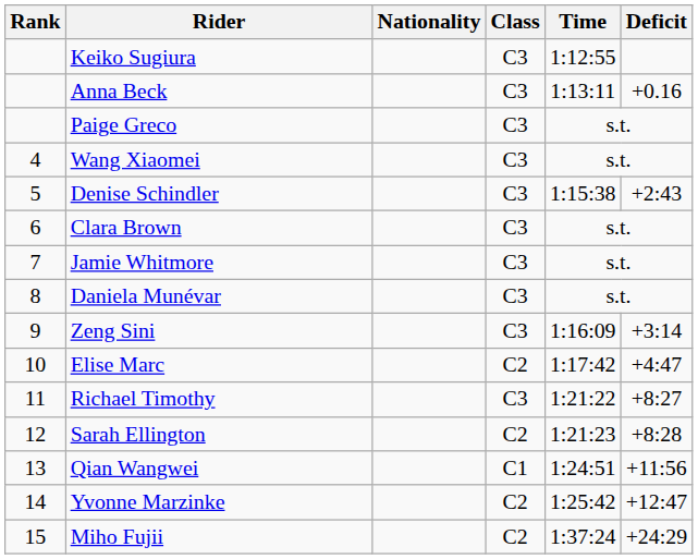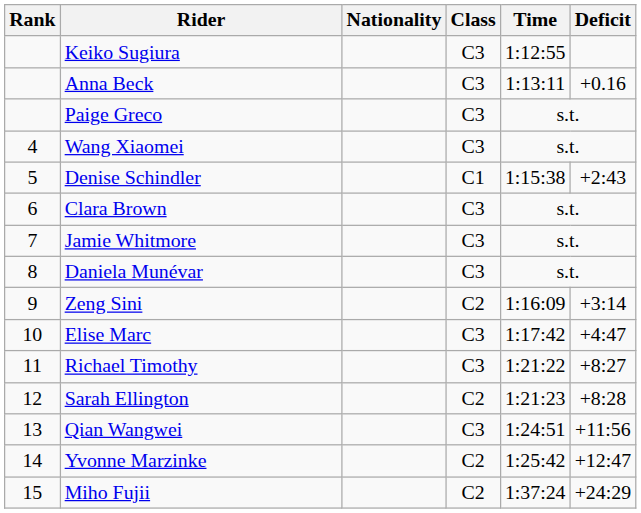 <table class="wikitable sortable" style="text-align:center">
 <tr>
 <th width=20>Rank</th>
 <th width=220>Rider</th>
 <th>Nationality</th>
 <th>Class</th>
 <th>Time</th>
 <th>Deficit</th>
 </tr>
 <tr>
 <td></td>
 <td align=left><a href='#'>Keiko Sugiura</a></td>
 <td align=left></td>
 <td>C3</td>
 <td>1:12:55</td>
 <td></td>
 </tr>
 <tr>
 <td></td>
 <td align=left><a href='#'>Anna Beck</a></td>
 <td align=left></td>
 <td>C3</td>
 <td>1:13:11</td>
 <td>+0.16</td>
 </tr>
 <tr>
 <td></td>
 <td align=left><a href='#'>Paige Greco</a></td>
 <td align=left></td>
 <td>C3</td>
 <td colspan=2>s.t.</td>
 </tr>
 <tr>
 <td>4</td>
 <td align=left><a href='#'>Wang Xiaomei</a></td>
 <td align=left></td>
 <td>C3</td>
 <td colspan=2>s.t.</td>
 </tr>
 <tr>
 <td>5</td>
 <td align=left><a href='#'>Denise Schindler</a></td>
 <td align=left></td>
-<td>C3</td>
+<td>C1</td>
 <td>1:15:38</td>
 <td>+2:43</td>
 </tr>
 <tr>
 <td>6</td>
 <td align=left><a href='#'>Clara Brown</a></td>
 <td align=left></td>
 <td>C3</td>
 <td colspan=2>s.t.</td>
 </tr>
 <tr>
 <td>7</td>
 <td align=left><a href='#'>Jamie Whitmore</a></td>
 <td align=left></td>
 <td>C3</td>
 <td colspan=2>s.t.</td>
 </tr>
 <tr>
 <td>8</td>
 <td align=left><a href='#'>Daniela Munévar</a></td>
 <td align=left></td>
 <td>C3</td>
 <td colspan=2>s.t.</td>
 </tr>
 <tr>
 <td>9</td>
 <td align=left><a href='#'>Zeng Sini</a></td>
 <td align=left></td>
-<td>C3</td>
+<td>C2</td>
 <td>1:16:09</td>
 <td>+3:14</td>
 </tr>
 <tr>
 <td>10</td>
 <td align=left><a href='#'>Elise Marc</a></td>
 <td align=left></td>
-<td>C2</td>
+<td>C3</td>
 <td>1:17:42</td>
 <td>+4:47</td>
 </tr>
 <tr>
 <td>11</td>
 <td align=left><a href='#'>Richael Timothy</a></td>
 <td align=left></td>
 <td>C3</td>
 <td>1:21:22</td>
 <td>+8:27</td>
 </tr>
 <tr>
 <td>12</td>
 <td align=left><a href='#'>Sarah Ellington</a></td>
 <td align=left></td>
 <td>C2</td>
 <td>1:21:23</td>
 <td>+8:28</td>
 </tr>
 <tr>
 <td>13</td>
 <td align=left><a href='#'>Qian Wangwei</a></td>
 <td align=left></td>
-<td>C1</td>
+<td>C3</td>
 <td>1:24:51</td>
 <td>+11:56</td>
 </tr>
 <tr>
 <td>14</td>
 <td align=left><a href='#'>Yvonne Marzinke</a></td>
 <td align=left></td>
 <td>C2</td>
 <td>1:25:42</td>
 <td>+12:47</td>
 </tr>
 <tr>
 <td>15</td>
 <td align=left><a href='#'>Miho Fujii</a></td>
 <td align=left></td>
 <td>C2</td>
 <td>1:37:24</td>
 <td>+24:29</td>
 </tr>
 </table>
